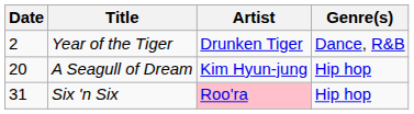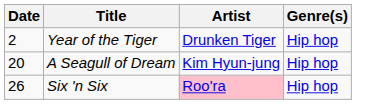 <table class="wikitable" style="text-align: left;">
 <tr>
 <th>Date</th>
 <th>Title</th>
 <th>Artist</th>
 <th>Genre(s)</th>
 </tr>
 <tr>
 <td>2</td>
 <td><em>Year of the Tiger</em></td>
 <td><a href='#'>Drunken Tiger</a></td>
-<td><a href='#'>Dance</a>, <a href='#'>R&B</a></td>
+<td><a href='#'>Hip hop</a></td>
 </tr>
 <tr>
 <td>20</td>
 <td><em>A Seagull of Dream</em></td>
 <td><a href='#'>Kim Hyun-jung</a></td>
 <td><a href='#'>Hip hop</a></td>
 </tr>
 <tr>
-<td>31</td>
+<td>26</td>
 <td><em>Six 'n Six</em></td>
 <td style="background: pink;"><a href='#'>Roo'ra</a></td>
 <td><a href='#'>Hip hop</a></td>
 </tr>
 </table>
